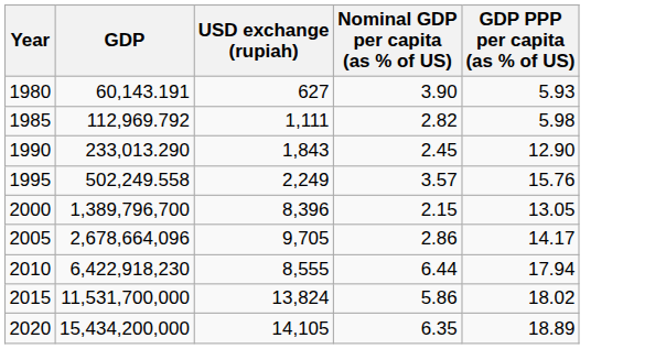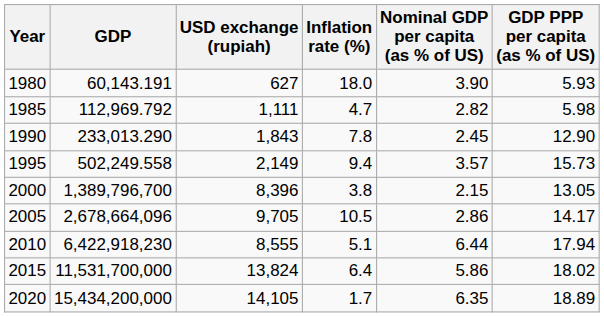 <table class="wikitable" style="text-align:right;">
 <tr>
 <th>Year</th>
 <th>GDP</th>
 <th>USD exchange<br>(rupiah)</th>
+<th>Inflation<br>rate (%)</th>
 <th>Nominal GDP<br>per capita<br>(as % of US)</th>
 <th>GDP PPP<br>per capita<br>(as % of US)</th>
 </tr>
 <tr>
 <td>1980</td>
 <td>60,143.191</td>
 <td>627</td>
+<td>18.0</td>
 <td>3.90</td>
 <td>5.93</td>
 </tr>
 <tr>
 <td>1985</td>
 <td>112,969.792</td>
 <td>1,111</td>
+<td>4.7</td>
 <td>2.82</td>
 <td>5.98</td>
 </tr>
 <tr>
 <td>1990</td>
 <td>233,013.290</td>
 <td>1,843</td>
+<td>7.8</td>
 <td>2.45</td>
 <td>12.90</td>
 </tr>
 <tr>
 <td>1995</td>
 <td>502,249.558</td>
-<td>2,249</td>
+<td>2,149</td>
+<td>9.4</td>
 <td>3.57</td>
-<td>15.76</td>
+<td>15.73</td>
 </tr>
 <tr>
 <td>2000</td>
 <td>1,389,796,700</td>
 <td>8,396</td>
+<td>3.8</td>
 <td>2.15</td>
 <td>13.05</td>
 </tr>
 <tr>
 <td>2005</td>
 <td>2,678,664,096</td>
 <td>9,705</td>
+<td>10.5</td>
 <td>2.86</td>
 <td>14.17</td>
 </tr>
 <tr>
 <td>2010</td>
 <td>6,422,918,230</td>
 <td>8,555</td>
+<td>5.1</td>
 <td>6.44</td>
 <td>17.94</td>
 </tr>
 <tr>
 <td>2015</td>
 <td>11,531,700,000</td>
 <td>13,824</td>
+<td>6.4</td>
 <td>5.86</td>
 <td>18.02</td>
 </tr>
 <tr>
 <td>2020</td>
 <td>15,434,200,000</td>
 <td>14,105</td>
+<td>1.7</td>
 <td>6.35</td>
 <td>18.89</td>
 </tr>
 </table>
